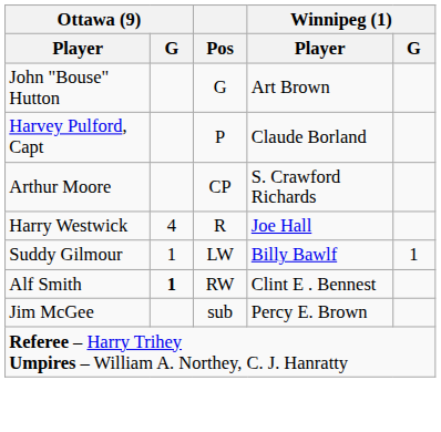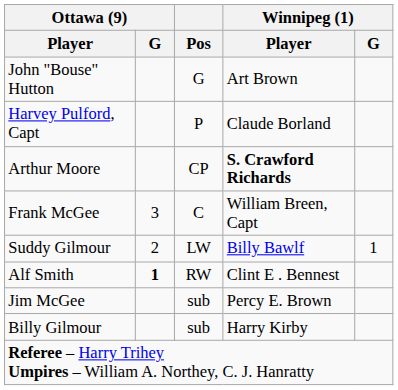 <table class="wikitable">
 <tr>
 <th colspan="2">Ottawa (9)</th>
 <th></th>
 <th colspan="2">Winnipeg (1)</th>
 </tr>
 <tr>
 <th width="120">Player</th>
 <th width="30">G</th>
 <th width="40">Pos</th>
 <th width="120">Player</th>
 <th width="30">G</th>
 </tr>
 <tr align="center">
 <td align="left">John "Bouse" Hutton</td>
 <td></td>
 <td align="center">G</td>
 <td align="left">Art Brown</td>
 <td></td>
 </tr>
 <tr align="center">
 <td align="left"><a href='#'>Harvey Pulford</a>, Capt</td>
 <td></td>
 <td align="center">P</td>
 <td align="left">Claude Borland</td>
 <td></td>
 </tr>
 <tr align="center">
 <td align="left">Arthur Moore</td>
 <td></td>
 <td align="center">CP</td>
-<td align="left">S. Crawford Richards</td>
+<td align="left"><strong>S. Crawford Richards</strong></td>
 <td></td>
 </tr>
 <tr align="center">
-<td align="left">Harry Westwick</td>
-<td>4</td>
-<td align="center">R</td>
-<td align="left"><a href='#'>Joe Hall</a></td>
+<td align="left">Frank McGee</td>
+<td>3</td>
+<td align="center">C</td>
+<td align="left">William Breen, Capt</td>
 <td></td>
 </tr>
 <tr align="center">
 <td align="left">Suddy Gilmour</td>
-<td>1</td>
+<td>2</td>
 <td align="center">LW</td>
 <td align="left"><a href='#'>Billy Bawlf</a></td>
 <td>1</td>
 </tr>
 <tr align="center">
 <td align="left">Alf Smith</td>
 <td><strong>1</strong></td>
 <td>RW</td>
 <td align="left">Clint E . Bennest</td>
 <td></td>
 </tr>
 <tr align="center">
 <td align="left">Jim McGee</td>
 <td></td>
 <td>sub</td>
 <td align="left">Percy E. Brown</td>
 <td></td>
 </tr>
+<tr align="center">
+<td align="left">Billy Gilmour</td>
+<td></td>
+<td>sub</td>
+<td align="left">Harry Kirby</td>
+<td></td>
+</tr>
 <tr>
 <td colspan="5"><strong>Referee</strong> – <a href='#'>Harry Trihey</a><br><strong>Umpires</strong> – William A. Northey, C. J. Hanratty</td>
 </tr>
 </table>
